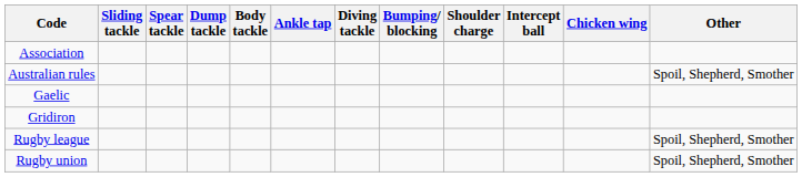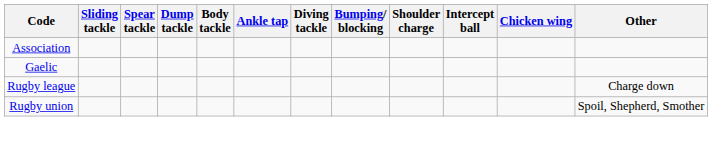 <table class="wikitable sortable" style="text-align:center">
 <tr>
 <th>Code</th>
 <th><a href='#'>Sliding</a><br>tackle</th>
 <th><a href='#'>Spear</a><br>tackle</th>
 <th><a href='#'>Dump</a><br>tackle</th>
 <th>Body <br>tackle</th>
 <th><a href='#'>Ankle tap</a></th>
 <th>Diving <br>tackle</th>
 <th><a href='#'>Bumping</a>/<br>blocking</th>
 <th>Shoulder<br> charge</th>
 <th>Intercept<br> ball</th>
 <th><a href='#'>Chicken wing</a></th>
 <th>Other</th>
 </tr>
 <tr>
 <td><a href='#'>Association</a></td>
 <td></td>
 <td></td>
 <td></td>
 <td></td>
 <td></td>
 <td></td>
 <td></td>
 <td></td>
 <td></td>
 <td></td>
 <td></td>
 </tr>
 <tr>
-<td><a href='#'>Australian rules</a></td>
-<td></td>
-<td></td>
-<td></td>
-<td></td>
-<td></td>
-<td></td>
-<td></td>
-<td></td>
-<td></td>
-<td></td>
-<td>Spoil, Shepherd, Smother</td>
-</tr>
-<tr>
 <td><a href='#'>Gaelic</a><br></td>
 <td></td>
-<td></td>
-<td></td>
-<td></td>
-<td></td>
-<td></td>
-<td></td>
-<td></td>
-<td></td>
-<td></td>
-<td></td>
-</tr>
-<tr>
-<td><a href='#'>Gridiron</a></td>
-<td><br></td>
 <td></td>
 <td></td>
 <td></td>
 <td></td>
 <td></td>
 <td></td>
 <td></td>
 <td></td>
 <td></td>
 <td></td>
 </tr>
 <tr>
 <td><a href='#'>Rugby league</a></td>
 <td></td>
 <td></td>
 <td></td>
 <td> <br></td>
 <td></td>
 <td></td>
 <td></td>
 <td></td>
 <td></td>
 <td></td>
-<td>Spoil, Shepherd, Smother</td>
+<td>Charge down</td>
 </tr>
 <tr>
 <td><a href='#'>Rugby union</a></td>
 <td></td>
 <td></td>
 <td></td>
 <td></td>
 <td></td>
 <td></td>
 <td></td>
 <td></td>
 <td></td>
 <td></td>
 <td>Spoil, Shepherd, Smother</td>
 </tr>
 </table>
